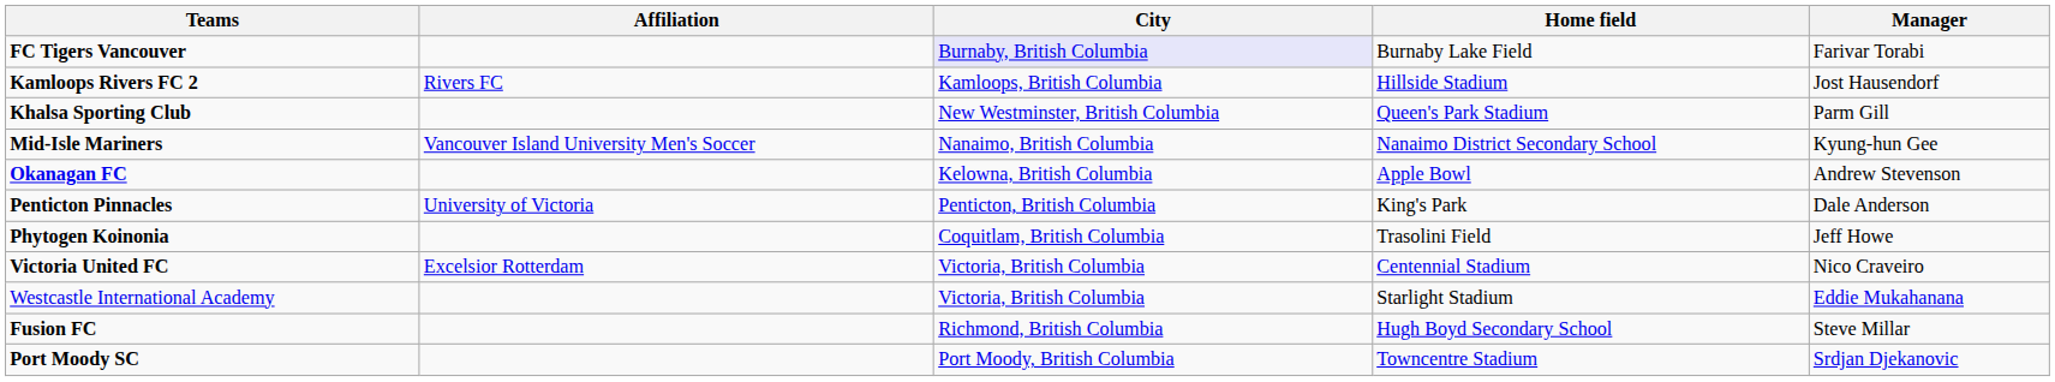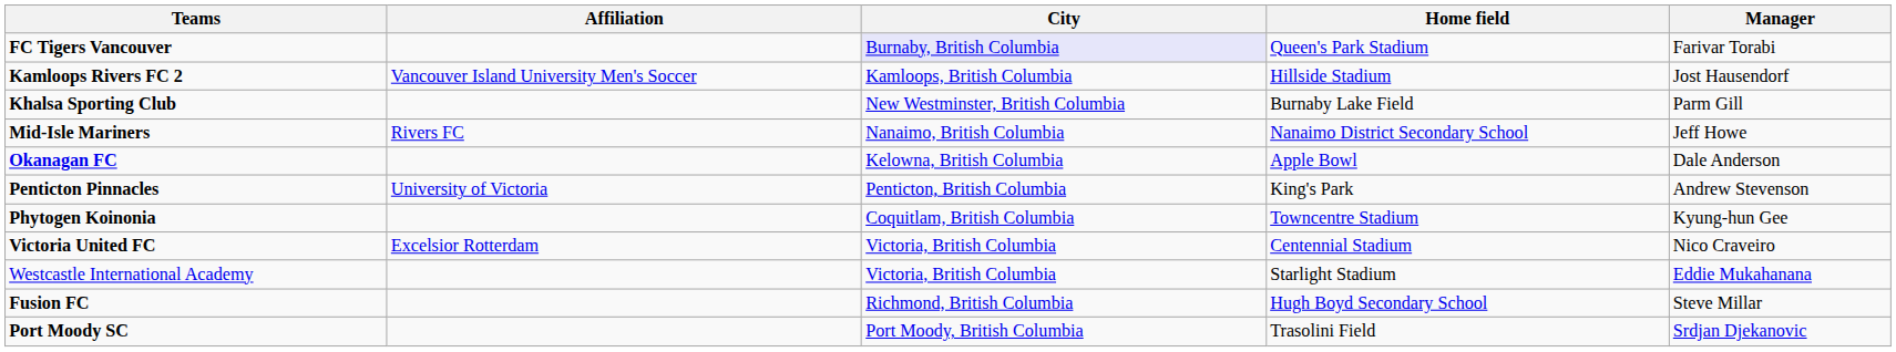 <table class="wikitable" style="width: 85%">
 <tr>
 <th>Teams</th>
 <th>Affiliation</th>
 <th>City</th>
 <th>Home field</th>
 <th>Manager</th>
 </tr>
 <tr>
 <td><strong>FC Tigers Vancouver</strong></td>
 <td></td>
 <td style="background: lavender;"><a href='#'>Burnaby, British Columbia</a></td>
-<td>Burnaby Lake Field</td>
+<td><a href='#'>Queen's Park Stadium</a></td>
 <td> Farivar Torabi</td>
 </tr>
 <tr>
 <td><strong>Kamloops Rivers FC 2</strong></td>
-<td><a href='#'>Rivers FC</a></td>
+<td><a href='#'>Vancouver Island University Men's Soccer</a></td>
 <td><a href='#'>Kamloops, British Columbia</a></td>
 <td><a href='#'>Hillside Stadium</a></td>
 <td> Jost Hausendorf</td>
 </tr>
 <tr>
 <td><strong>Khalsa Sporting Club</strong></td>
 <td></td>
 <td><a href='#'>New Westminster, British Columbia</a></td>
-<td><a href='#'>Queen's Park Stadium</a></td>
+<td>Burnaby Lake Field</td>
 <td> Parm Gill</td>
 </tr>
 <tr>
 <td><strong>Mid-Isle Mariners</strong></td>
-<td><a href='#'>Vancouver Island University Men's Soccer</a></td>
+<td><a href='#'>Rivers FC</a></td>
 <td><a href='#'>Nanaimo, British Columbia</a></td>
 <td><a href='#'>Nanaimo District Secondary School</a></td>
-<td> Kyung-hun Gee</td>
+<td> Jeff Howe</td>
 </tr>
 <tr>
 <td><strong><a href='#'>Okanagan FC</a></strong></td>
 <td></td>
 <td><a href='#'>Kelowna, British Columbia</a></td>
 <td><a href='#'>Apple Bowl</a></td>
-<td> Andrew Stevenson</td>
+<td> Dale Anderson</td>
 </tr>
 <tr>
 <td><strong>Penticton Pinnacles</strong></td>
 <td><a href='#'>University of Victoria</a></td>
 <td><a href='#'>Penticton, British Columbia</a></td>
 <td>King's Park</td>
-<td> Dale Anderson</td>
+<td> Andrew Stevenson</td>
 </tr>
 <tr>
 <td><strong>Phytogen Koinonia</strong></td>
 <td></td>
 <td><a href='#'>Coquitlam, British Columbia</a></td>
-<td>Trasolini Field</td>
-<td> Jeff Howe</td>
+<td><a href='#'>Towncentre Stadium</a></td>
+<td> Kyung-hun Gee</td>
 </tr>
 <tr>
 <td><strong>Victoria United FC</strong></td>
 <td><a href='#'>Excelsior Rotterdam</a></td>
 <td><a href='#'>Victoria, British Columbia</a></td>
 <td><a href='#'>Centennial Stadium</a></td>
 <td> Nico Craveiro</td>
 </tr>
 <tr>
 <td><a href='#'>Westcastle International Academy</a></td>
 <td></td>
 <td><a href='#'>Victoria, British Columbia</a></td>
 <td>Starlight Stadium</td>
 <td> <a href='#'>Eddie Mukahanana</a></td>
 </tr>
 <tr>
 <td><strong>Fusion FC</strong></td>
 <td></td>
 <td><a href='#'>Richmond, British Columbia</a></td>
 <td><a href='#'>Hugh Boyd Secondary School</a></td>
 <td> Steve Millar</td>
 </tr>
 <tr>
 <td><strong>Port Moody SC</strong></td>
 <td></td>
 <td><a href='#'>Port Moody, British Columbia</a></td>
-<td><a href='#'>Towncentre Stadium</a></td>
+<td>Trasolini Field</td>
 <td> <a href='#'>Srdjan Djekanovic</a></td>
 </tr>
 </table>
